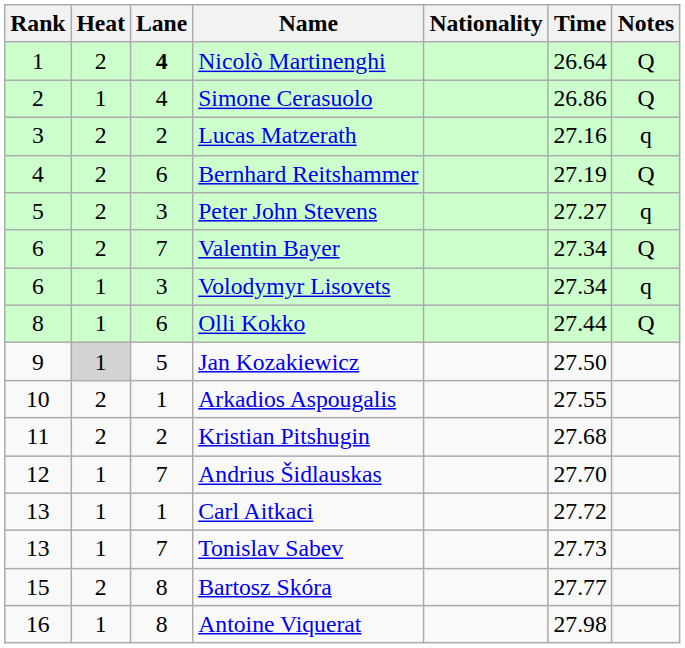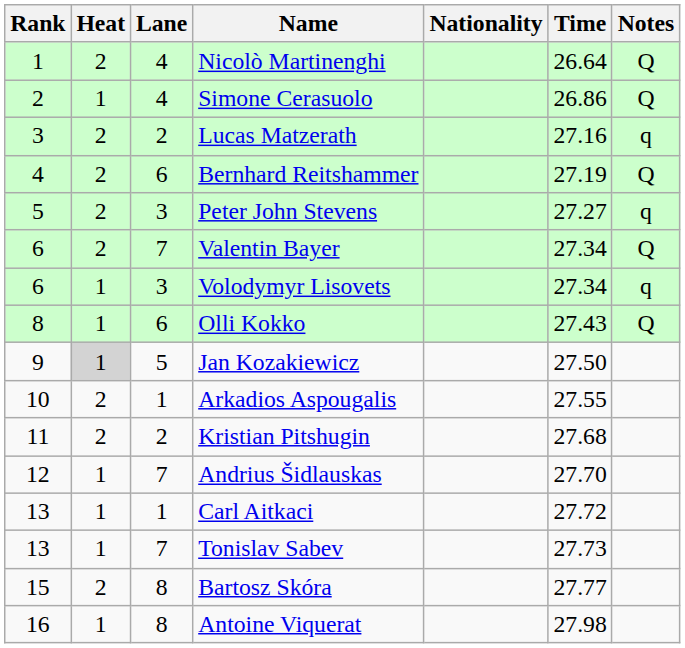 <table class="wikitable sortable" style="text-align:center">
 <tr>
 <th>Rank</th>
 <th>Heat</th>
 <th>Lane</th>
 <th>Name</th>
 <th>Nationality</th>
 <th>Time</th>
 <th>Notes</th>
 </tr>
 <tr bgcolor=ccffcc>
 <td>1</td>
 <td>2</td>
-<td><strong>4</strong></td>
+<td>4</td>
 <td align=left><a href='#'>Nicolò Martinenghi</a></td>
 <td align=left></td>
 <td>26.64</td>
 <td>Q</td>
 </tr>
 <tr bgcolor=ccffcc>
 <td>2</td>
 <td>1</td>
 <td>4</td>
 <td align=left><a href='#'>Simone Cerasuolo</a></td>
 <td align=left></td>
 <td>26.86</td>
 <td>Q</td>
 </tr>
 <tr bgcolor=ccffcc>
 <td>3</td>
 <td>2</td>
 <td>2</td>
 <td align=left><a href='#'>Lucas Matzerath</a></td>
 <td align=left></td>
 <td>27.16</td>
 <td>q</td>
 </tr>
 <tr bgcolor=ccffcc>
 <td>4</td>
 <td>2</td>
 <td>6</td>
 <td align=left><a href='#'>Bernhard Reitshammer</a></td>
 <td align=left></td>
 <td>27.19</td>
 <td>Q</td>
 </tr>
 <tr bgcolor=ccffcc>
 <td>5</td>
 <td>2</td>
 <td>3</td>
 <td align=left><a href='#'>Peter John Stevens</a></td>
 <td align=left></td>
 <td>27.27</td>
 <td>q</td>
 </tr>
 <tr bgcolor=ccffcc>
 <td>6</td>
 <td>2</td>
 <td>7</td>
 <td align=left><a href='#'>Valentin Bayer</a></td>
 <td align=left></td>
 <td>27.34</td>
 <td>Q</td>
 </tr>
 <tr bgcolor=ccffcc>
 <td>6</td>
 <td>1</td>
 <td>3</td>
 <td align=left><a href='#'>Volodymyr Lisovets</a></td>
 <td align=left></td>
 <td>27.34</td>
 <td>q</td>
 </tr>
 <tr bgcolor=ccffcc>
 <td>8</td>
 <td>1</td>
 <td>6</td>
 <td align=left><a href='#'>Olli Kokko</a></td>
 <td align=left></td>
-<td>27.44</td>
+<td>27.43</td>
 <td>Q</td>
 </tr>
 <tr>
 <td>9</td>
 <td style="background: lightgrey;">1</td>
 <td>5</td>
 <td align=left><a href='#'>Jan Kozakiewicz</a></td>
 <td align=left></td>
 <td>27.50</td>
 <td></td>
 </tr>
 <tr>
 <td>10</td>
 <td>2</td>
 <td>1</td>
 <td align=left><a href='#'>Arkadios Aspougalis</a></td>
 <td align=left></td>
 <td>27.55</td>
 <td></td>
 </tr>
 <tr>
 <td>11</td>
 <td>2</td>
 <td>2</td>
 <td align=left><a href='#'>Kristian Pitshugin</a></td>
 <td align=left></td>
 <td>27.68</td>
 <td></td>
 </tr>
 <tr>
 <td>12</td>
 <td>1</td>
 <td>7</td>
 <td align=left><a href='#'>Andrius Šidlauskas</a></td>
 <td align=left></td>
 <td>27.70</td>
 <td></td>
 </tr>
 <tr>
 <td>13</td>
 <td>1</td>
 <td>1</td>
 <td align=left><a href='#'>Carl Aitkaci</a></td>
 <td align=left></td>
 <td>27.72</td>
 <td></td>
 </tr>
 <tr>
 <td>13</td>
 <td>1</td>
 <td>7</td>
 <td align=left><a href='#'>Tonislav Sabev</a></td>
 <td align=left></td>
 <td>27.73</td>
 <td></td>
 </tr>
 <tr>
 <td>15</td>
 <td>2</td>
 <td>8</td>
 <td align=left><a href='#'>Bartosz Skóra</a></td>
 <td align=left></td>
 <td>27.77</td>
 <td></td>
 </tr>
 <tr>
 <td>16</td>
 <td>1</td>
 <td>8</td>
 <td align=left><a href='#'>Antoine Viquerat</a></td>
 <td align=left></td>
 <td>27.98</td>
 <td></td>
 </tr>
 </table>
